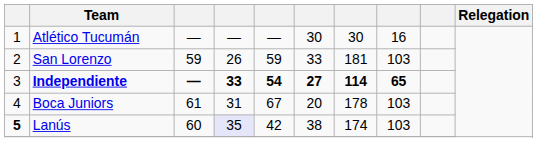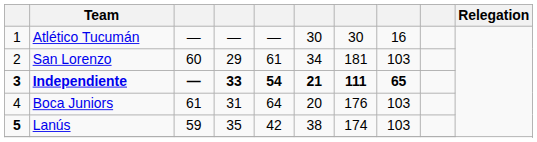 <table class="wikitable" style="text-align: center;">
 <tr>
 <th width=28><br></th>
 <th width=185>Team</th>
 <th width=50></th>
 <th width=50></th>
 <th width=50></th>
 <th width=50></th>
 <th width=50></th>
 <th width=50></th>
 <th width=50><br></th>
 <th>Relegation</th>
 </tr>
 <tr>
 <td>1</td>
 <td align="left"><a href='#'>Atlético Tucumán</a></td>
 <td>—</td>
 <td>—</td>
 <td>—</td>
 <td>30</td>
 <td>30</td>
 <td>16</td>
 <td></td>
 </tr>
 <tr>
 <td>2</td>
 <td align="left"><a href='#'>San Lorenzo</a></td>
-<td>59</td>
-<td>26</td>
-<td>59</td>
-<td>33</td>
+<td>60</td>
+<td>29</td>
+<td>61</td>
+<td>34</td>
 <td>181</td>
 <td>103</td>
 <td></td>
 </tr>
 <tr>
-<td>3</td>
+<td><strong>3</strong></td>
 <td align="left"><strong><a href='#'>Independiente</a></strong></td>
 <td><strong>—</strong></td>
 <td><strong>33</strong></td>
 <td><strong>54</strong></td>
-<td><strong>27</strong></td>
-<td><strong>114</strong></td>
+<td><strong>21</strong></td>
+<td><strong>111</strong></td>
 <td><strong>65</strong></td>
 <td><strong></strong></td>
 </tr>
 <tr>
 <td>4</td>
 <td align="left"><a href='#'>Boca Juniors</a></td>
 <td>61</td>
 <td>31</td>
-<td>67</td>
+<td>64</td>
 <td>20</td>
-<td>178</td>
+<td>176</td>
 <td>103</td>
 <td></td>
 </tr>
 <tr>
 <td><strong>5</strong></td>
 <td align="left"><a href='#'>Lanús</a></td>
-<td>60</td>
-<td style="background: lavender;">35</td>
+<td>59</td>
+<td>35</td>
 <td>42</td>
 <td>38</td>
 <td>174</td>
 <td>103</td>
 <td></td>
 </tr>
 <tr>
 </tr>
 </table>
